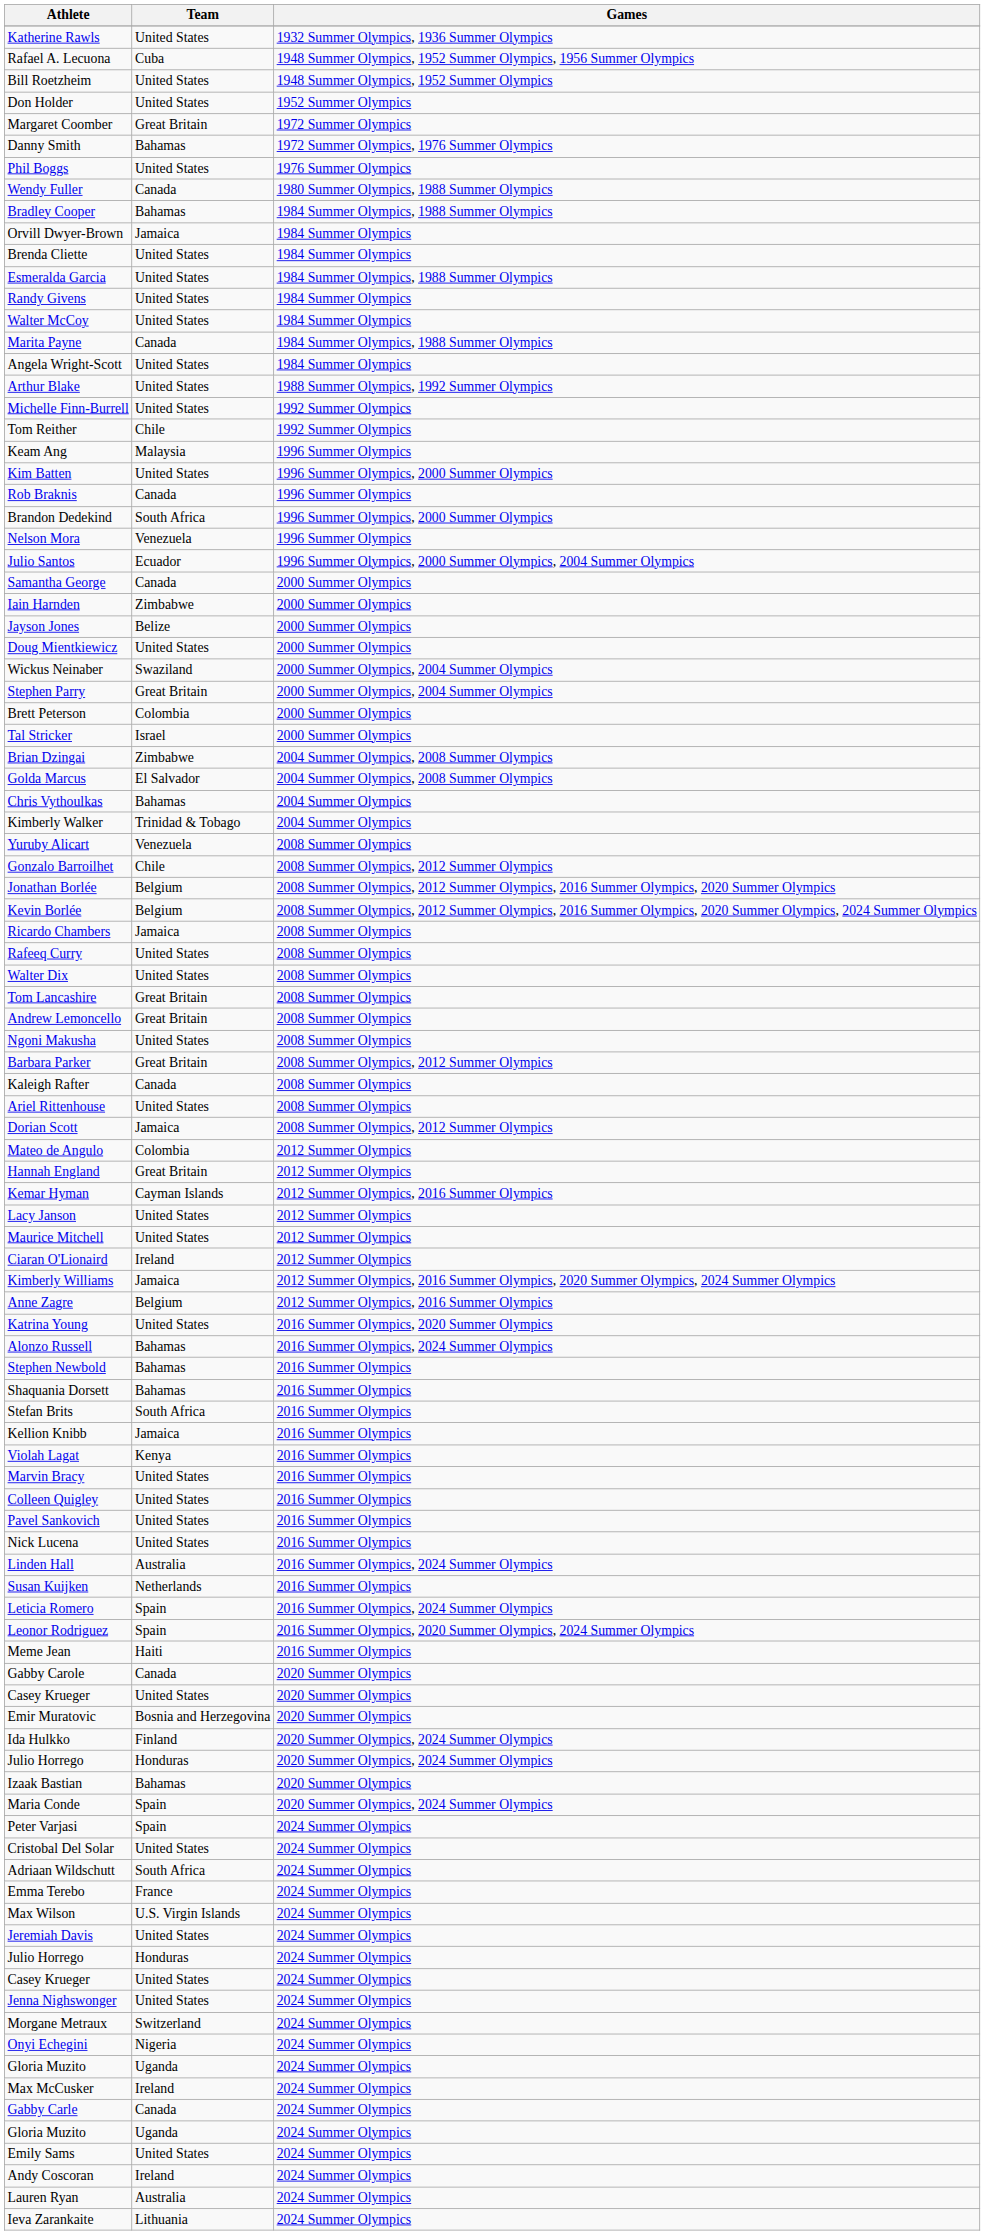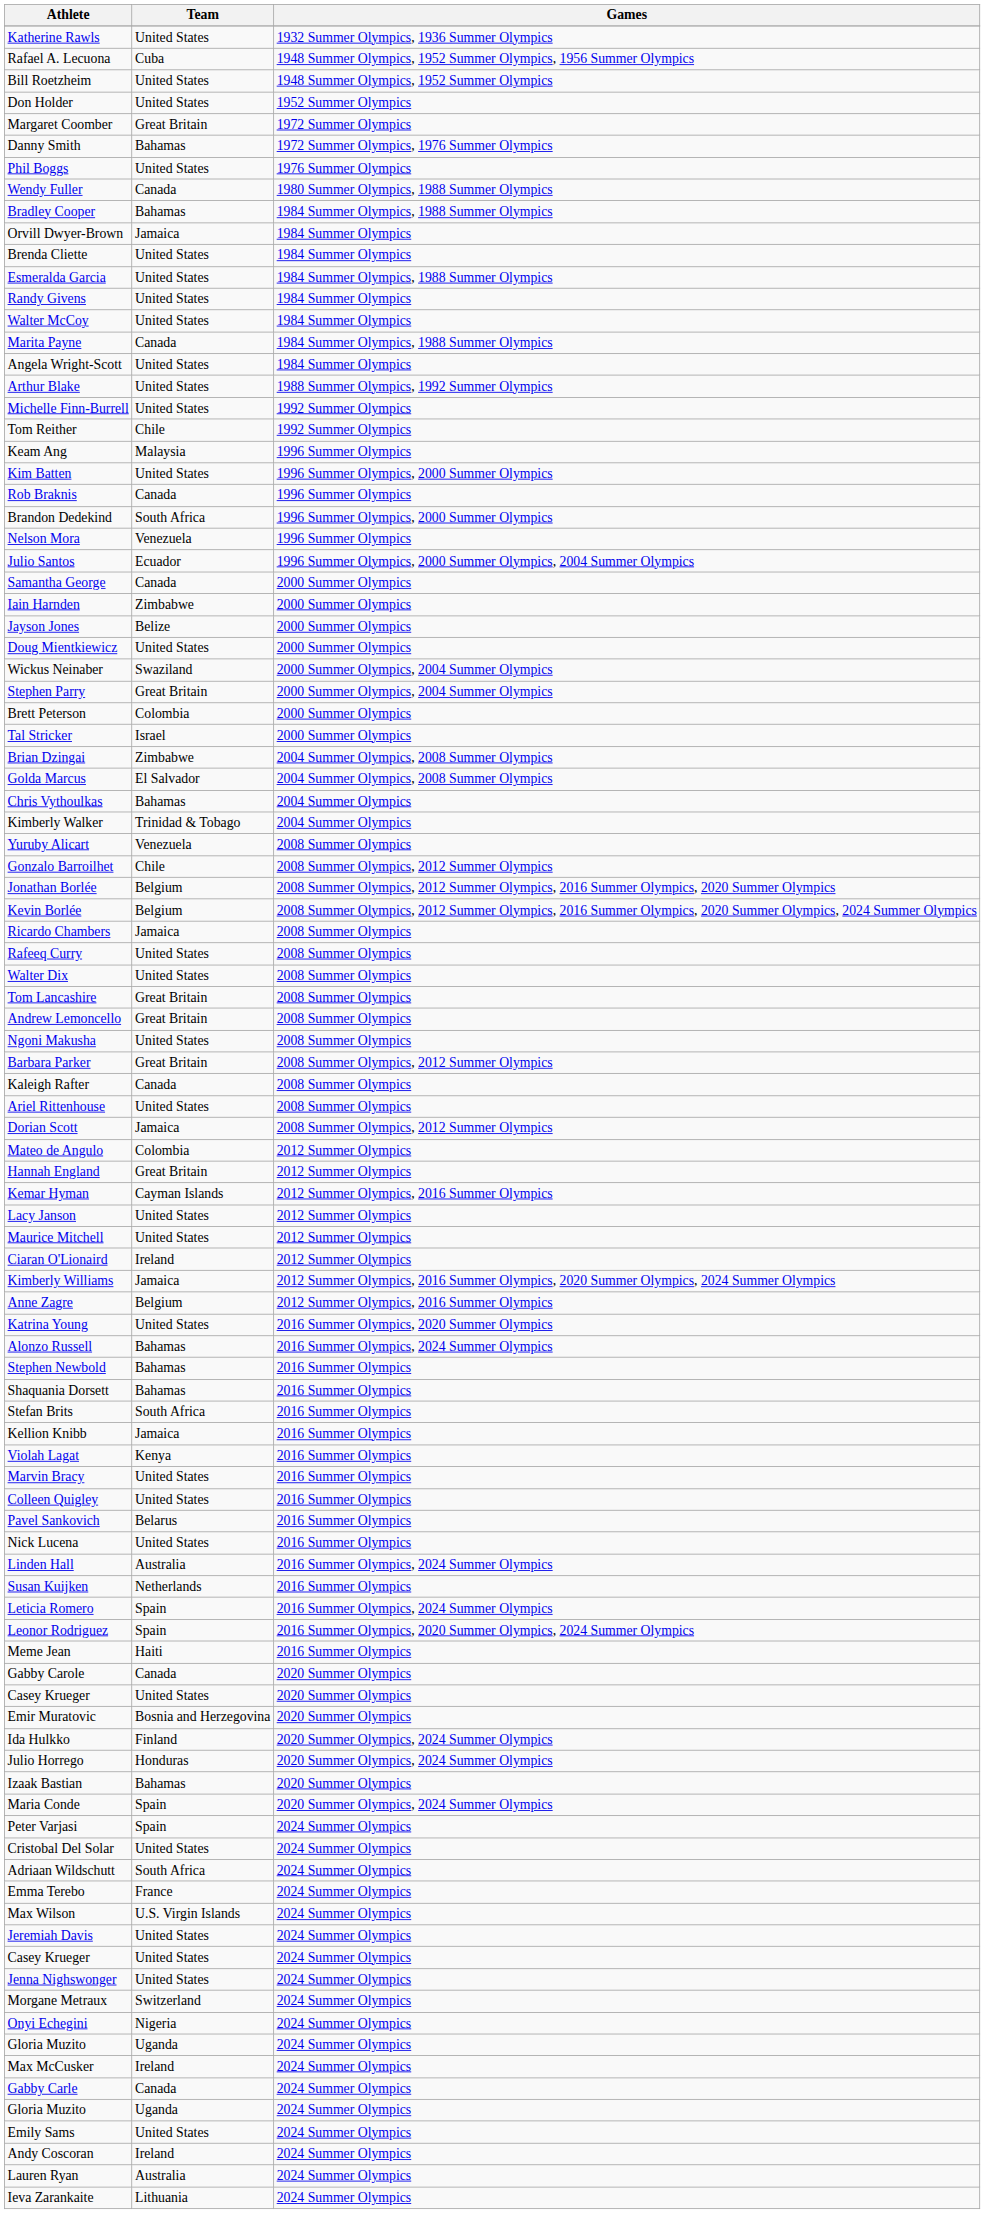 <table class="wikitable">
 <tr>
 <th>Athlete</th>
 <th>Team</th>
 <th>Games</th>
 </tr>
 <tr>
 </tr>
 <tr>
 <td><a href='#'>Katherine Rawls</a></td>
 <td>United States</td>
 <td><a href='#'>1932 Summer Olympics</a>, <a href='#'>1936 Summer Olympics</a></td>
 </tr>
 <tr>
 <td>Rafael A. Lecuona</td>
 <td>Cuba</td>
 <td><a href='#'>1948 Summer Olympics</a>, <a href='#'>1952 Summer Olympics</a>, <a href='#'>1956 Summer Olympics</a></td>
 </tr>
 <tr>
 <td>Bill Roetzheim</td>
 <td>United States</td>
 <td><a href='#'>1948 Summer Olympics</a>, <a href='#'>1952 Summer Olympics</a></td>
 </tr>
 <tr>
 <td>Don Holder</td>
 <td>United States</td>
 <td><a href='#'>1952 Summer Olympics</a></td>
 </tr>
 <tr>
 <td>Margaret Coomber</td>
 <td>Great Britain</td>
 <td><a href='#'>1972 Summer Olympics</a></td>
 </tr>
 <tr>
 <td>Danny Smith</td>
 <td>Bahamas</td>
 <td><a href='#'>1972 Summer Olympics</a>, <a href='#'>1976 Summer Olympics</a></td>
 </tr>
 <tr>
 <td><a href='#'>Phil Boggs</a></td>
 <td>United States</td>
 <td><a href='#'>1976 Summer Olympics</a></td>
 </tr>
 <tr>
 <td><a href='#'>Wendy Fuller</a></td>
 <td>Canada</td>
 <td><a href='#'>1980 Summer Olympics</a>, <a href='#'>1988 Summer Olympics</a></td>
 </tr>
 <tr>
 <td><a href='#'>Bradley Cooper</a></td>
 <td>Bahamas</td>
 <td><a href='#'>1984 Summer Olympics</a>, <a href='#'>1988 Summer Olympics</a></td>
 </tr>
 <tr>
 <td>Orvill Dwyer-Brown</td>
 <td>Jamaica</td>
 <td><a href='#'>1984 Summer Olympics</a></td>
 </tr>
 <tr>
 <td>Brenda Cliette</td>
 <td>United States</td>
 <td><a href='#'>1984 Summer Olympics</a></td>
 </tr>
 <tr>
 <td><a href='#'>Esmeralda Garcia</a></td>
 <td>United States</td>
 <td><a href='#'>1984 Summer Olympics</a>, <a href='#'>1988 Summer Olympics</a></td>
 </tr>
 <tr>
 <td><a href='#'>Randy Givens</a></td>
 <td>United States</td>
 <td><a href='#'>1984 Summer Olympics</a></td>
 </tr>
 <tr>
 <td><a href='#'>Walter McCoy</a></td>
 <td>United States</td>
 <td><a href='#'>1984 Summer Olympics</a></td>
 </tr>
 <tr>
 <td><a href='#'>Marita Payne</a></td>
 <td>Canada</td>
 <td><a href='#'>1984 Summer Olympics</a>, <a href='#'>1988 Summer Olympics</a></td>
 </tr>
 <tr>
 <td>Angela Wright-Scott</td>
 <td>United States</td>
 <td><a href='#'>1984 Summer Olympics</a></td>
 </tr>
 <tr>
 <td><a href='#'>Arthur Blake</a></td>
 <td>United States</td>
 <td><a href='#'>1988 Summer Olympics</a>, <a href='#'>1992 Summer Olympics</a></td>
 </tr>
 <tr>
 <td><a href='#'>Michelle Finn-Burrell</a></td>
 <td>United States</td>
 <td><a href='#'>1992 Summer Olympics</a></td>
 </tr>
 <tr>
 <td>Tom Reither</td>
 <td>Chile</td>
 <td><a href='#'>1992 Summer Olympics</a></td>
 </tr>
 <tr>
 <td>Keam Ang</td>
 <td>Malaysia</td>
 <td><a href='#'>1996 Summer Olympics</a></td>
 </tr>
 <tr>
 <td><a href='#'>Kim Batten</a></td>
 <td>United States</td>
 <td><a href='#'>1996 Summer Olympics</a>, <a href='#'>2000 Summer Olympics</a></td>
 </tr>
 <tr>
 <td><a href='#'>Rob Braknis</a></td>
 <td>Canada</td>
 <td><a href='#'>1996 Summer Olympics</a></td>
 </tr>
 <tr>
 <td>Brandon Dedekind</td>
 <td>South Africa</td>
 <td><a href='#'>1996 Summer Olympics</a>, <a href='#'>2000 Summer Olympics</a></td>
 </tr>
 <tr>
 <td><a href='#'>Nelson Mora</a></td>
 <td>Venezuela</td>
 <td><a href='#'>1996 Summer Olympics</a></td>
 </tr>
 <tr>
 <td><a href='#'>Julio Santos</a></td>
 <td>Ecuador</td>
 <td><a href='#'>1996 Summer Olympics</a>, <a href='#'>2000 Summer Olympics</a>, <a href='#'>2004 Summer Olympics</a></td>
 </tr>
 <tr>
 <td><a href='#'>Samantha George</a></td>
 <td>Canada</td>
 <td><a href='#'>2000 Summer Olympics</a></td>
 </tr>
 <tr>
 <td><a href='#'>Iain Harnden</a></td>
 <td>Zimbabwe</td>
 <td><a href='#'>2000 Summer Olympics</a></td>
 </tr>
 <tr>
 <td><a href='#'>Jayson Jones</a></td>
 <td>Belize</td>
 <td><a href='#'>2000 Summer Olympics</a></td>
 </tr>
 <tr>
 <td><a href='#'>Doug Mientkiewicz</a></td>
 <td>United States</td>
 <td><a href='#'>2000 Summer Olympics</a></td>
 </tr>
 <tr>
 <td>Wickus Neinaber</td>
 <td>Swaziland</td>
 <td><a href='#'>2000 Summer Olympics</a>, <a href='#'>2004 Summer Olympics</a></td>
 </tr>
 <tr>
 <td><a href='#'>Stephen Parry</a></td>
 <td>Great Britain</td>
 <td><a href='#'>2000 Summer Olympics</a>, <a href='#'>2004 Summer Olympics</a></td>
 </tr>
 <tr>
 <td>Brett Peterson</td>
 <td>Colombia</td>
 <td><a href='#'>2000 Summer Olympics</a></td>
 </tr>
 <tr>
 <td><a href='#'>Tal Stricker</a></td>
 <td>Israel</td>
 <td><a href='#'>2000 Summer Olympics</a></td>
 </tr>
 <tr>
 <td><a href='#'>Brian Dzingai</a></td>
 <td>Zimbabwe</td>
 <td><a href='#'>2004 Summer Olympics</a>, <a href='#'>2008 Summer Olympics</a></td>
 </tr>
 <tr>
 <td><a href='#'>Golda Marcus</a></td>
 <td>El Salvador</td>
 <td><a href='#'>2004 Summer Olympics</a>, <a href='#'>2008 Summer Olympics</a></td>
 </tr>
 <tr>
 <td><a href='#'>Chris Vythoulkas</a></td>
 <td>Bahamas</td>
 <td><a href='#'>2004 Summer Olympics</a></td>
 </tr>
 <tr>
 <td>Kimberly Walker</td>
 <td>Trinidad & Tobago</td>
 <td><a href='#'>2004 Summer Olympics</a></td>
 </tr>
 <tr>
 <td><a href='#'>Yuruby Alicart</a></td>
 <td>Venezuela</td>
 <td><a href='#'>2008 Summer Olympics</a></td>
 </tr>
 <tr>
 <td><a href='#'>Gonzalo Barroilhet</a></td>
 <td>Chile</td>
 <td><a href='#'>2008 Summer Olympics</a>, <a href='#'>2012 Summer Olympics</a></td>
 </tr>
 <tr>
 <td><a href='#'>Jonathan Borlée</a></td>
 <td>Belgium</td>
 <td><a href='#'>2008 Summer Olympics</a>, <a href='#'>2012 Summer Olympics</a>, <a href='#'>2016 Summer Olympics</a>, <a href='#'>2020 Summer Olympics</a></td>
 </tr>
 <tr>
 <td><a href='#'>Kevin Borlée</a></td>
 <td>Belgium</td>
 <td><a href='#'>2008 Summer Olympics</a>, <a href='#'>2012 Summer Olympics</a>, <a href='#'>2016 Summer Olympics</a>, <a href='#'>2020 Summer Olympics</a>, <a href='#'>2024 Summer Olympics</a></td>
 </tr>
 <tr>
 <td><a href='#'>Ricardo Chambers</a></td>
 <td>Jamaica</td>
 <td><a href='#'>2008 Summer Olympics</a></td>
 </tr>
 <tr>
 <td><a href='#'>Rafeeq Curry</a></td>
 <td>United States</td>
 <td><a href='#'>2008 Summer Olympics</a></td>
 </tr>
 <tr>
 <td><a href='#'>Walter Dix</a></td>
 <td>United States</td>
 <td><a href='#'>2008 Summer Olympics</a></td>
 </tr>
 <tr>
 <td><a href='#'>Tom Lancashire</a></td>
 <td>Great Britain</td>
 <td><a href='#'>2008 Summer Olympics</a></td>
 </tr>
 <tr>
 <td><a href='#'>Andrew Lemoncello</a></td>
 <td>Great Britain</td>
 <td><a href='#'>2008 Summer Olympics</a></td>
 </tr>
 <tr>
 <td><a href='#'>Ngoni Makusha</a></td>
 <td>United States</td>
 <td><a href='#'>2008 Summer Olympics</a></td>
 </tr>
 <tr>
 <td><a href='#'>Barbara Parker</a></td>
 <td>Great Britain</td>
 <td><a href='#'>2008 Summer Olympics</a>, <a href='#'>2012 Summer Olympics</a></td>
 </tr>
 <tr>
 <td>Kaleigh Rafter</td>
 <td>Canada</td>
 <td><a href='#'>2008 Summer Olympics</a></td>
 </tr>
 <tr>
 <td><a href='#'>Ariel Rittenhouse</a></td>
 <td>United States</td>
 <td><a href='#'>2008 Summer Olympics</a></td>
 </tr>
 <tr>
 <td><a href='#'>Dorian Scott</a></td>
 <td>Jamaica</td>
 <td><a href='#'>2008 Summer Olympics</a>, <a href='#'>2012 Summer Olympics</a></td>
 </tr>
 <tr>
 <td><a href='#'>Mateo de Angulo</a></td>
 <td>Colombia</td>
 <td><a href='#'>2012 Summer Olympics</a></td>
 </tr>
 <tr>
 <td><a href='#'>Hannah England</a></td>
 <td>Great Britain</td>
 <td><a href='#'>2012 Summer Olympics</a></td>
 </tr>
 <tr>
 <td><a href='#'>Kemar Hyman</a></td>
 <td>Cayman Islands</td>
 <td><a href='#'>2012 Summer Olympics</a>, <a href='#'>2016 Summer Olympics</a></td>
 </tr>
 <tr>
 <td><a href='#'>Lacy Janson</a></td>
 <td>United States</td>
 <td><a href='#'>2012 Summer Olympics</a></td>
 </tr>
 <tr>
 <td><a href='#'>Maurice Mitchell</a></td>
 <td>United States</td>
 <td><a href='#'>2012 Summer Olympics</a></td>
 </tr>
 <tr>
 <td><a href='#'>Ciaran O'Lionaird</a></td>
 <td>Ireland</td>
 <td><a href='#'>2012 Summer Olympics</a></td>
 </tr>
 <tr>
 <td><a href='#'>Kimberly Williams</a></td>
 <td>Jamaica</td>
 <td><a href='#'>2012 Summer Olympics</a>, <a href='#'>2016 Summer Olympics</a>, <a href='#'>2020 Summer Olympics</a>, <a href='#'>2024 Summer Olympics</a></td>
 </tr>
 <tr>
 <td><a href='#'>Anne Zagre</a></td>
 <td>Belgium</td>
 <td><a href='#'>2012 Summer Olympics</a>, <a href='#'>2016 Summer Olympics</a></td>
 </tr>
 <tr>
 <td><a href='#'>Katrina Young</a></td>
 <td>United States</td>
 <td><a href='#'>2016 Summer Olympics</a>, <a href='#'>2020 Summer Olympics</a></td>
 </tr>
 <tr>
 <td><a href='#'>Alonzo Russell</a></td>
 <td>Bahamas</td>
 <td><a href='#'>2016 Summer Olympics</a>, <a href='#'>2024 Summer Olympics</a></td>
 </tr>
 <tr>
 <td><a href='#'>Stephen Newbold</a></td>
 <td>Bahamas</td>
 <td><a href='#'>2016 Summer Olympics</a></td>
 </tr>
 <tr>
 <td>Shaquania Dorsett</td>
 <td>Bahamas</td>
 <td><a href='#'>2016 Summer Olympics</a></td>
 </tr>
 <tr>
 <td>Stefan Brits</td>
 <td>South Africa</td>
 <td><a href='#'>2016 Summer Olympics</a></td>
 </tr>
 <tr>
 <td>Kellion Knibb</td>
 <td>Jamaica</td>
 <td><a href='#'>2016 Summer Olympics</a></td>
 </tr>
 <tr>
 <td><a href='#'>Violah Lagat</a></td>
 <td>Kenya</td>
 <td><a href='#'>2016 Summer Olympics</a></td>
 </tr>
 <tr>
 <td><a href='#'>Marvin Bracy</a></td>
 <td>United States</td>
 <td><a href='#'>2016 Summer Olympics</a></td>
 </tr>
 <tr>
 <td><a href='#'>Colleen Quigley</a></td>
 <td>United States</td>
 <td><a href='#'>2016 Summer Olympics</a></td>
 </tr>
 <tr>
 <td><a href='#'>Pavel Sankovich</a></td>
-<td>United States</td>
+<td>Belarus</td>
 <td><a href='#'>2016 Summer Olympics</a></td>
 </tr>
 <tr>
 <td>Nick Lucena</td>
 <td>United States</td>
 <td><a href='#'>2016 Summer Olympics</a></td>
 </tr>
 <tr>
 <td><a href='#'>Linden Hall</a></td>
 <td>Australia</td>
 <td><a href='#'>2016 Summer Olympics</a>, <a href='#'>2024 Summer Olympics</a></td>
 </tr>
 <tr>
 <td><a href='#'>Susan Kuijken</a></td>
 <td>Netherlands</td>
 <td><a href='#'>2016 Summer Olympics</a></td>
 </tr>
 <tr>
 <td><a href='#'>Leticia Romero</a></td>
 <td>Spain</td>
 <td><a href='#'>2016 Summer Olympics</a>, <a href='#'>2024 Summer Olympics</a></td>
 </tr>
 <tr>
 <td><a href='#'>Leonor Rodriguez</a></td>
 <td>Spain</td>
 <td><a href='#'>2016 Summer Olympics</a>, <a href='#'>2020 Summer Olympics</a>, <a href='#'>2024 Summer Olympics</a></td>
 </tr>
 <tr>
 <td>Meme Jean</td>
 <td>Haiti</td>
 <td><a href='#'>2016 Summer Olympics</a></td>
 </tr>
 <tr>
 <td>Gabby Carole</td>
 <td>Canada</td>
 <td><a href='#'>2020 Summer Olympics</a></td>
 </tr>
 <tr>
 <td>Casey Krueger</td>
 <td>United States</td>
 <td><a href='#'>2020 Summer Olympics</a></td>
 </tr>
 <tr>
 <td>Emir Muratovic</td>
 <td>Bosnia and Herzegovina</td>
 <td><a href='#'>2020 Summer Olympics</a></td>
 </tr>
 <tr>
 <td>Ida Hulkko</td>
 <td>Finland</td>
 <td><a href='#'>2020 Summer Olympics</a>, <a href='#'>2024 Summer Olympics</a></td>
 </tr>
 <tr>
 <td>Julio Horrego</td>
 <td>Honduras</td>
 <td><a href='#'>2020 Summer Olympics</a>, <a href='#'>2024 Summer Olympics</a></td>
 </tr>
 <tr>
 <td>Izaak Bastian</td>
 <td>Bahamas</td>
 <td><a href='#'>2020 Summer Olympics</a></td>
 </tr>
 <tr>
 <td>Maria Conde</td>
 <td>Spain</td>
 <td><a href='#'>2020 Summer Olympics</a>, <a href='#'>2024 Summer Olympics</a></td>
 </tr>
 <tr>
 <td>Peter Varjasi</td>
 <td>Spain</td>
 <td><a href='#'>2024 Summer Olympics</a></td>
 </tr>
 <tr>
 <td>Cristobal Del Solar</td>
 <td>United States</td>
 <td><a href='#'>2024 Summer Olympics</a></td>
 </tr>
 <tr>
 <td>Adriaan Wildschutt</td>
 <td>South Africa</td>
 <td><a href='#'>2024 Summer Olympics</a></td>
 </tr>
 <tr>
 <td>Emma Terebo</td>
 <td>France</td>
 <td><a href='#'>2024 Summer Olympics</a></td>
 </tr>
 <tr>
 <td>Max Wilson</td>
 <td>U.S. Virgin Islands</td>
 <td><a href='#'>2024 Summer Olympics</a></td>
 </tr>
 <tr>
 <td><a href='#'>Jeremiah Davis</a></td>
 <td>United States</td>
 <td><a href='#'>2024 Summer Olympics</a></td>
 </tr>
 <tr>
-<td>Julio Horrego</td>
-<td>Honduras</td>
-<td><a href='#'>2024 Summer Olympics</a></td>
-</tr>
-<tr>
 <td>Casey Krueger</td>
 <td>United States</td>
 <td><a href='#'>2024 Summer Olympics</a></td>
 </tr>
 <tr>
 <td><a href='#'>Jenna Nighswonger</a></td>
 <td>United States</td>
 <td><a href='#'>2024 Summer Olympics</a></td>
 </tr>
 <tr>
 <td>Morgane Metraux</td>
 <td>Switzerland</td>
 <td><a href='#'>2024 Summer Olympics</a></td>
 </tr>
 <tr>
 <td><a href='#'>Onyi Echegini</a></td>
 <td>Nigeria</td>
 <td><a href='#'>2024 Summer Olympics</a></td>
 </tr>
 <tr>
 <td>Gloria Muzito</td>
 <td>Uganda</td>
 <td><a href='#'>2024 Summer Olympics</a></td>
 </tr>
 <tr>
 <td>Max McCusker</td>
 <td>Ireland</td>
 <td><a href='#'>2024 Summer Olympics</a></td>
 </tr>
 <tr>
 <td><a href='#'>Gabby Carle</a></td>
 <td>Canada</td>
 <td><a href='#'>2024 Summer Olympics</a></td>
 </tr>
 <tr>
 <td>Gloria Muzito</td>
 <td>Uganda</td>
 <td><a href='#'>2024 Summer Olympics</a></td>
 </tr>
 <tr>
 <td>Emily Sams</td>
 <td>United States</td>
 <td><a href='#'>2024 Summer Olympics</a></td>
 </tr>
 <tr>
 <td>Andy Coscoran</td>
 <td>Ireland</td>
 <td><a href='#'>2024 Summer Olympics</a></td>
 </tr>
 <tr>
 <td>Lauren Ryan</td>
 <td>Australia</td>
 <td><a href='#'>2024 Summer Olympics</a></td>
 </tr>
 <tr>
 <td>Ieva Zarankaite</td>
 <td>Lithuania</td>
 <td><a href='#'>2024 Summer Olympics</a></td>
 </tr>
 </table>
